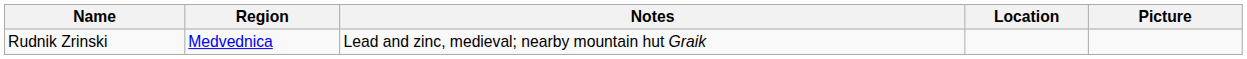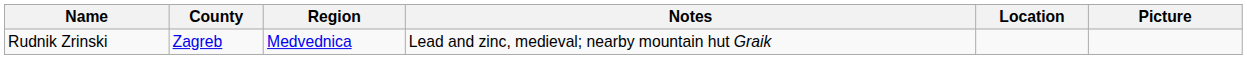 <table class="wikitable sortable" style="width:100%">
 <tr>
 <th>Name</th>
+<th>County</th>
 <th>Region</th>
 <th class="unsortable">Notes</th>
 <th class="unsortable">Location</th>
 <th class="unsortable" style="width:150px">Picture</th>
 </tr>
 <tr>
 <td>Rudnik Zrinski</td>
+<td><a href='#'>Zagreb</a></td>
 <td><a href='#'>Medvednica</a></td>
 <td>Lead and zinc, medieval; nearby mountain hut <em>Graik</em></td>
 <td></td>
 <td></td>
 </tr>
 </table>
